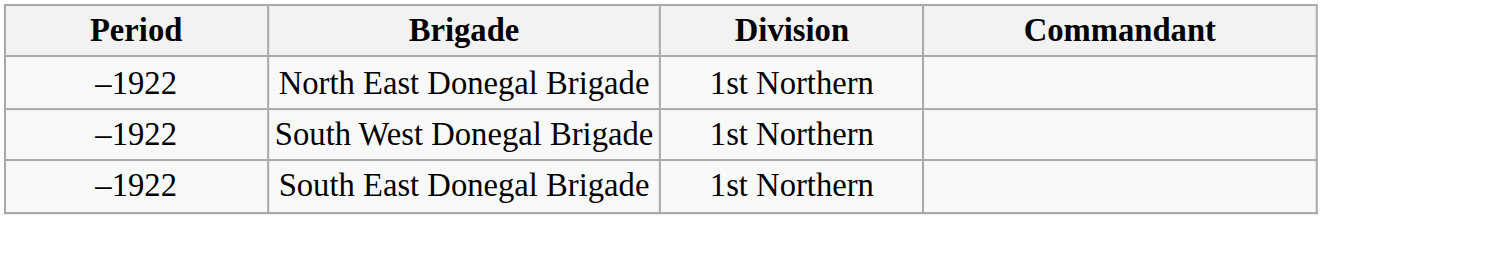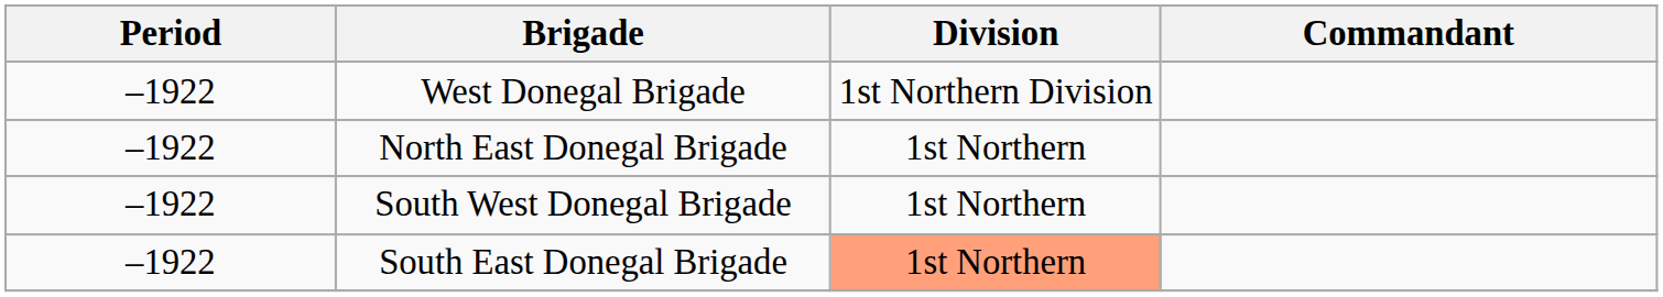 <table class="wikitable sortable" style="text-align:right">
 <tr>
 <th width=20%>Period</th>
 <th width=30%>Brigade</th>
 <th width=20%>Division</th>
 <th width=30%>Commandant</th>
+</tr>
+<tr>
+<td align="center">–1922</td>
+<td align="center">West Donegal Brigade</td>
+<td align="center">1st Northern Division</td>
+<td align="center"></td>
 </tr>
 <tr>
 <td align="center">–1922</td>
 <td align="center">North East Donegal Brigade</td>
 <td align="center">1st Northern</td>
 <td align="center"></td>
 </tr>
 <tr>
 <td align="center">–1922</td>
 <td align="center">South West Donegal Brigade</td>
 <td align="center">1st Northern</td>
 <td align="center"></td>
 </tr>
 <tr>
 <td align="center">–1922</td>
 <td align="center">South East Donegal Brigade</td>
-<td align="center">1st Northern</td>
+<td align="center" style="background: lightsalmon;">1st Northern</td>
 <td align="center"></td>
 </tr>
 <tr>
 </tr>
 </table>
